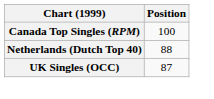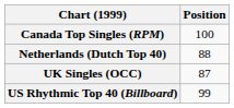 <table class="wikitable sortable plainrowheaders" style="text-align:center">
 <tr>
 <th scope="col">Chart (1999)</th>
 <th scope="col">Position</th>
 </tr>
 <tr>
 <th scope="row">Canada Top Singles (<em>RPM</em>)</th>
 <td>100</td>
 </tr>
 <tr>
 <th scope="row">Netherlands (Dutch Top 40)</th>
 <td>88</td>
 </tr>
 <tr>
 <th scope="row">UK Singles (OCC)</th>
 <td>87</td>
 </tr>
+<tr>
+<th scope="row">US Rhythmic Top 40 (<em>Billboard</em>)</th>
+<td>99</td>
+</tr>
 </table>
